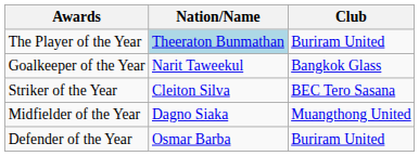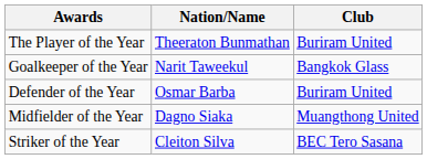 <table class="wikitable" style="font-size: 95%;">
 <tr>
 <th>Awards</th>
 <th>Nation/Name</th>
 <th>Club</th>
 </tr>
 <tr>
 <td>The Player of the Year</td>
-<td style="background: lightblue;"> <a href='#'>Theeraton Bunmathan</a></td>
+<td> <a href='#'>Theeraton Bunmathan</a></td>
 <td><a href='#'>Buriram United</a></td>
 </tr>
 <tr>
 <td>Goalkeeper of the Year</td>
 <td> <a href='#'>Narit Taweekul</a></td>
 <td><a href='#'>Bangkok Glass</a></td>
 </tr>
 <tr>
-<td>Striker of the Year</td>
-<td> <a href='#'>Cleiton Silva</a></td>
-<td><a href='#'>BEC Tero Sasana</a></td>
+<td>Defender of the Year</td>
+<td> <a href='#'>Osmar Barba</a></td>
+<td><a href='#'>Buriram United</a></td>
 </tr>
 <tr>
 <td>Midfielder of the Year</td>
 <td> <a href='#'>Dagno Siaka</a></td>
 <td><a href='#'>Muangthong United</a></td>
 </tr>
 <tr>
-<td>Defender of the Year</td>
-<td> <a href='#'>Osmar Barba</a></td>
-<td><a href='#'>Buriram United</a></td>
+<td>Striker of the Year</td>
+<td> <a href='#'>Cleiton Silva</a></td>
+<td><a href='#'>BEC Tero Sasana</a></td>
 </tr>
 </table>
